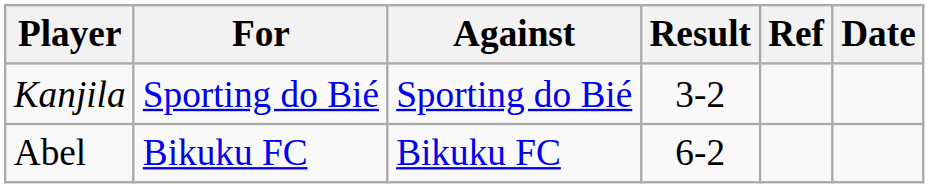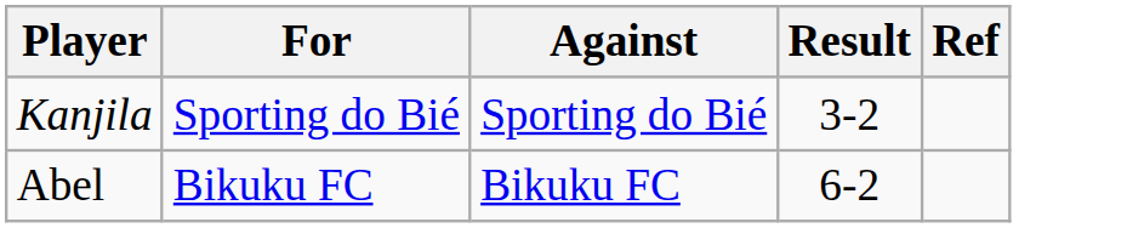 <table class="wikitable sortable">
 <tr>
 <th>Player</th>
 <th>For</th>
 <th>Against</th>
 <th style="text-align:center">Result</th>
 <th>Ref</th>
-<th>Date</th>
 </tr>
 <tr>
 <td><em>Kanjila</em></td>
 <td><a href='#'>Sporting do Bié</a></td>
 <td><a href='#'>Sporting do Bié</a></td>
 <td align=center>3-2</td>
-<td></td>
 <td></td>
 </tr>
 <tr>
 <td>Abel</td>
 <td><a href='#'>Bikuku FC</a></td>
 <td><a href='#'>Bikuku FC</a></td>
 <td align=center>6-2</td>
 <td></td>
-<td></td>
 </tr>
 </table>
